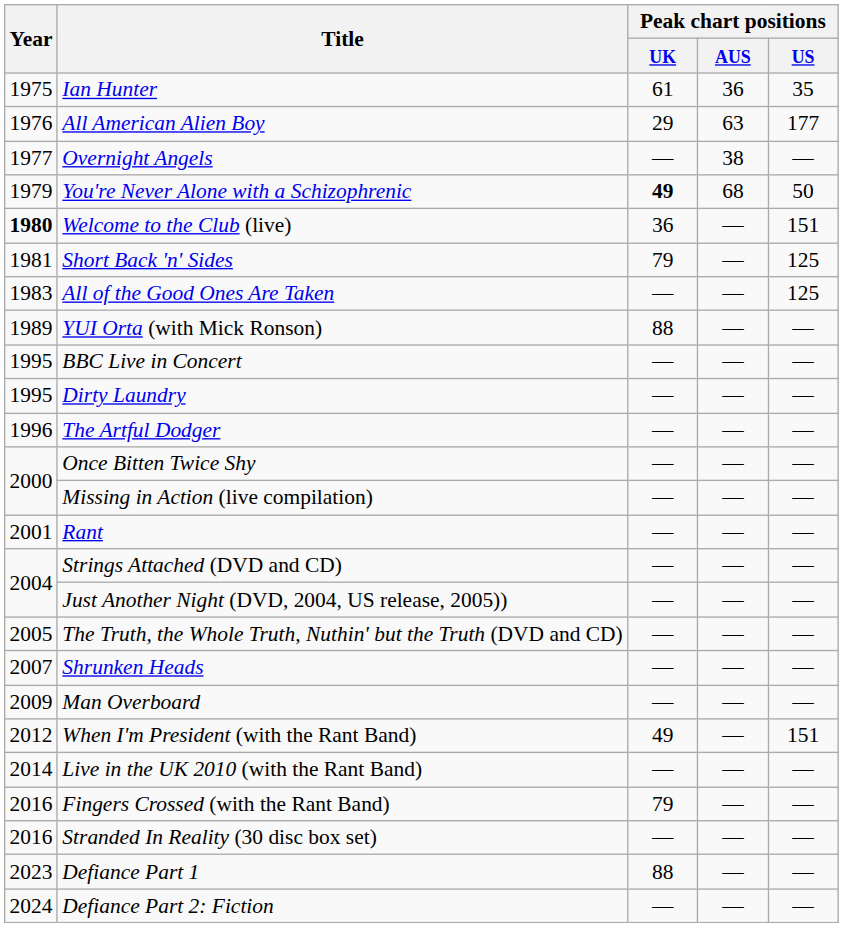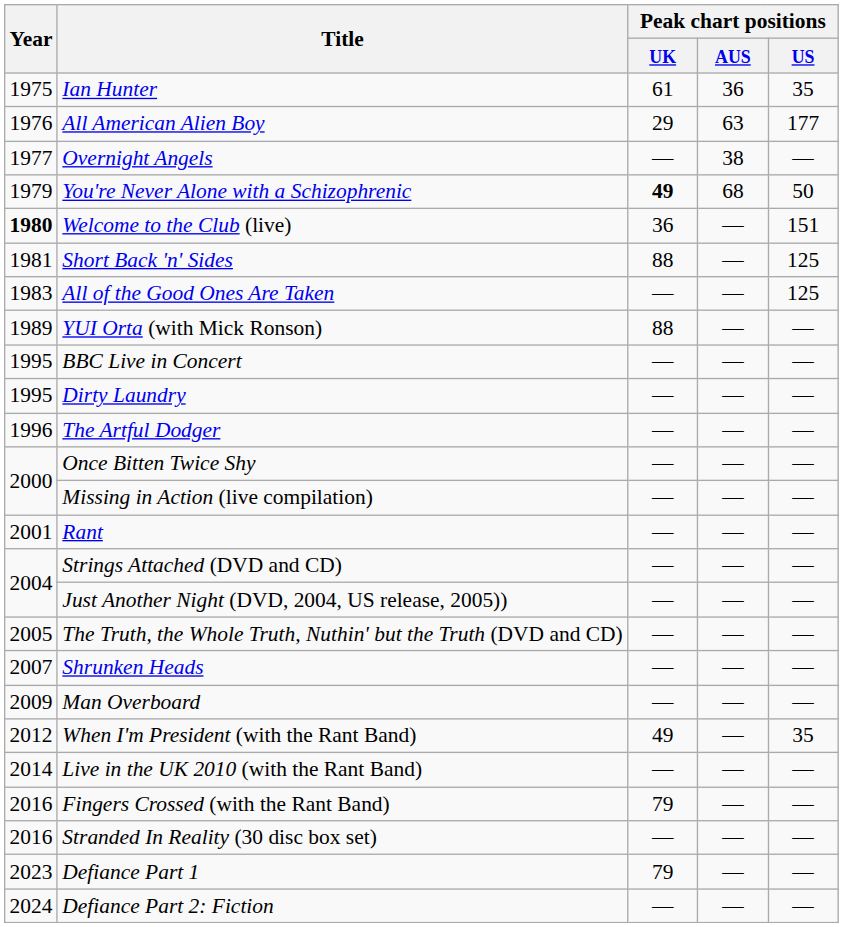 <table class="wikitable" style="text-align:center;">
 <tr>
 <th scope="col" rowspan="2">Year</th>
 <th scope="col" rowspan="2">Title</th>
 <th scope="col" colspan="3">Peak chart positions</th>
 </tr>
 <tr>
 <th scope="col" width="45"><small><a href='#'>UK</a></small><br></th>
 <th scope="col" width="45"><small><a href='#'>AUS</a></small><br></th>
 <th scope="col" width="45"><small><a href='#'>US</a></small><br></th>
 </tr>
 <tr>
 <td>1975</td>
 <td align="left"><em><a href='#'>Ian Hunter</a></em></td>
 <td>61</td>
 <td>36</td>
 <td>35</td>
 </tr>
 <tr>
 <td>1976</td>
 <td align="left"><em><a href='#'>All American Alien Boy</a></em></td>
 <td>29</td>
 <td>63</td>
 <td>177</td>
 </tr>
 <tr>
 <td>1977</td>
 <td align="left"><em><a href='#'>Overnight Angels</a></em></td>
 <td>—</td>
 <td>38</td>
 <td>—</td>
 </tr>
 <tr>
 <td>1979</td>
 <td align="left"><em><a href='#'>You're Never Alone with a Schizophrenic</a></em></td>
 <td><strong>49</strong></td>
 <td>68</td>
 <td>50</td>
 </tr>
 <tr>
 <td><strong>1980</strong></td>
 <td align="left"><em><a href='#'>Welcome to the Club</a></em> (live)</td>
 <td>36</td>
 <td>—</td>
 <td>151</td>
 </tr>
 <tr>
 <td>1981</td>
 <td align="left"><em><a href='#'>Short Back 'n' Sides</a></em></td>
-<td>79</td>
+<td>88</td>
 <td>—</td>
 <td>125</td>
 </tr>
 <tr>
 <td>1983</td>
 <td align="left"><em><a href='#'>All of the Good Ones Are Taken</a></em></td>
 <td>—</td>
 <td>—</td>
 <td>125</td>
 </tr>
 <tr>
 <td>1989</td>
 <td align="left"><em><a href='#'>YUI Orta</a></em> (with Mick Ronson)</td>
 <td>88</td>
 <td>—</td>
 <td>—</td>
 </tr>
 <tr>
 <td>1995</td>
 <td align="left"><em>BBC Live in Concert</em></td>
 <td>—</td>
 <td>—</td>
 <td>—</td>
 </tr>
 <tr>
 <td>1995</td>
 <td align="left"><em><a href='#'>Dirty Laundry</a></em></td>
 <td>—</td>
 <td>—</td>
 <td>—</td>
 </tr>
 <tr>
 <td>1996</td>
 <td align="left"><em><a href='#'>The Artful Dodger</a></em></td>
 <td>—</td>
 <td>—</td>
 <td>—</td>
 </tr>
 <tr>
 <td rowspan="2">2000</td>
 <td align="left"><em>Once Bitten Twice Shy</em></td>
 <td>—</td>
 <td>—</td>
 <td>—</td>
 </tr>
 <tr>
 <td align="left"><em>Missing in Action</em> (live compilation)</td>
 <td>—</td>
 <td>—</td>
 <td>—</td>
 </tr>
 <tr>
 <td>2001</td>
 <td align="left"><em><a href='#'>Rant</a></em></td>
 <td>—</td>
 <td>—</td>
 <td>—</td>
 </tr>
 <tr>
 <td rowspan="2">2004</td>
 <td align="left"><em>Strings Attached</em> (DVD and CD)</td>
 <td>—</td>
 <td>—</td>
 <td>—</td>
 </tr>
 <tr>
 <td align="left"><em>Just Another Night</em> (DVD, 2004, US release, 2005))</td>
 <td>—</td>
 <td>—</td>
 <td>—</td>
 </tr>
 <tr>
 <td>2005</td>
 <td align="left"><em>The Truth, the Whole Truth, Nuthin' but the Truth</em> (DVD and CD)</td>
 <td>—</td>
 <td>—</td>
 <td>—</td>
 </tr>
 <tr>
 <td>2007</td>
 <td align="left"><em><a href='#'>Shrunken Heads</a></em></td>
 <td>—</td>
 <td>—</td>
 <td>—</td>
 </tr>
 <tr>
 <td>2009</td>
 <td align="left"><em>Man Overboard</em></td>
 <td>—</td>
 <td>—</td>
 <td>—</td>
 </tr>
 <tr>
 <td>2012</td>
 <td align="left"><em>When I'm President</em> (with the Rant Band)</td>
 <td>49</td>
 <td>—</td>
-<td>151</td>
+<td>35</td>
 </tr>
 <tr>
 <td>2014</td>
 <td align="left"><em>Live in the UK 2010</em> (with the Rant Band)</td>
 <td>—</td>
 <td>—</td>
 <td>—</td>
 </tr>
 <tr>
 <td>2016</td>
 <td align="left"><em>Fingers Crossed</em>  (with the Rant Band)</td>
 <td>79</td>
 <td>—</td>
 <td>—</td>
 </tr>
 <tr>
 <td>2016</td>
 <td align="left"><em>Stranded In Reality</em>  (30 disc box set)</td>
 <td>—</td>
 <td>—</td>
 <td>—</td>
 </tr>
 <tr>
 <td>2023</td>
 <td align="left"><em>Defiance Part 1</em></td>
-<td>88</td>
+<td>79</td>
 <td>—</td>
 <td>—</td>
 </tr>
 <tr>
 <td>2024</td>
 <td align="left"><em>Defiance Part 2: Fiction</em></td>
 <td>—</td>
 <td>—</td>
 <td>—</td>
 </tr>
 </table>
